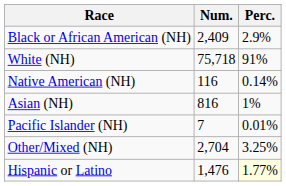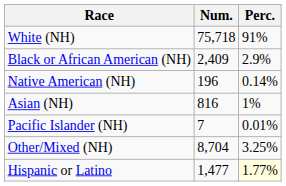 <table class="wikitable">
 <tr>
 <th>Race</th>
 <th>Num.</th>
 <th>Perc.</th>
 </tr>
 <tr>
+<td><a href='#'>White</a> (NH)</td>
+<td>75,718</td>
+<td>91%</td>
+</tr>
+<tr>
 <td><a href='#'>Black or African American</a> (NH)</td>
 <td>2,409</td>
 <td>2.9%</td>
 </tr>
 <tr>
-<td><a href='#'>White</a> (NH)</td>
-<td>75,718</td>
-<td>91%</td>
-</tr>
-<tr>
 <td><a href='#'>Native American</a> (NH)</td>
-<td>116</td>
+<td>196</td>
 <td>0.14%</td>
 </tr>
 <tr>
 <td><a href='#'>Asian</a> (NH)</td>
 <td>816</td>
 <td>1%</td>
 </tr>
 <tr>
 <td><a href='#'>Pacific Islander</a> (NH)</td>
 <td>7</td>
 <td>0.01%</td>
 </tr>
 <tr>
 <td><a href='#'>Other/Mixed</a> (NH)</td>
-<td>2,704</td>
+<td>8,704</td>
 <td>3.25%</td>
 </tr>
 <tr>
 <td><a href='#'>Hispanic</a> or <a href='#'>Latino</a></td>
-<td>1,476</td>
+<td>1,477</td>
 <td style="background: lightyellow;">1.77%</td>
 </tr>
 </table>
